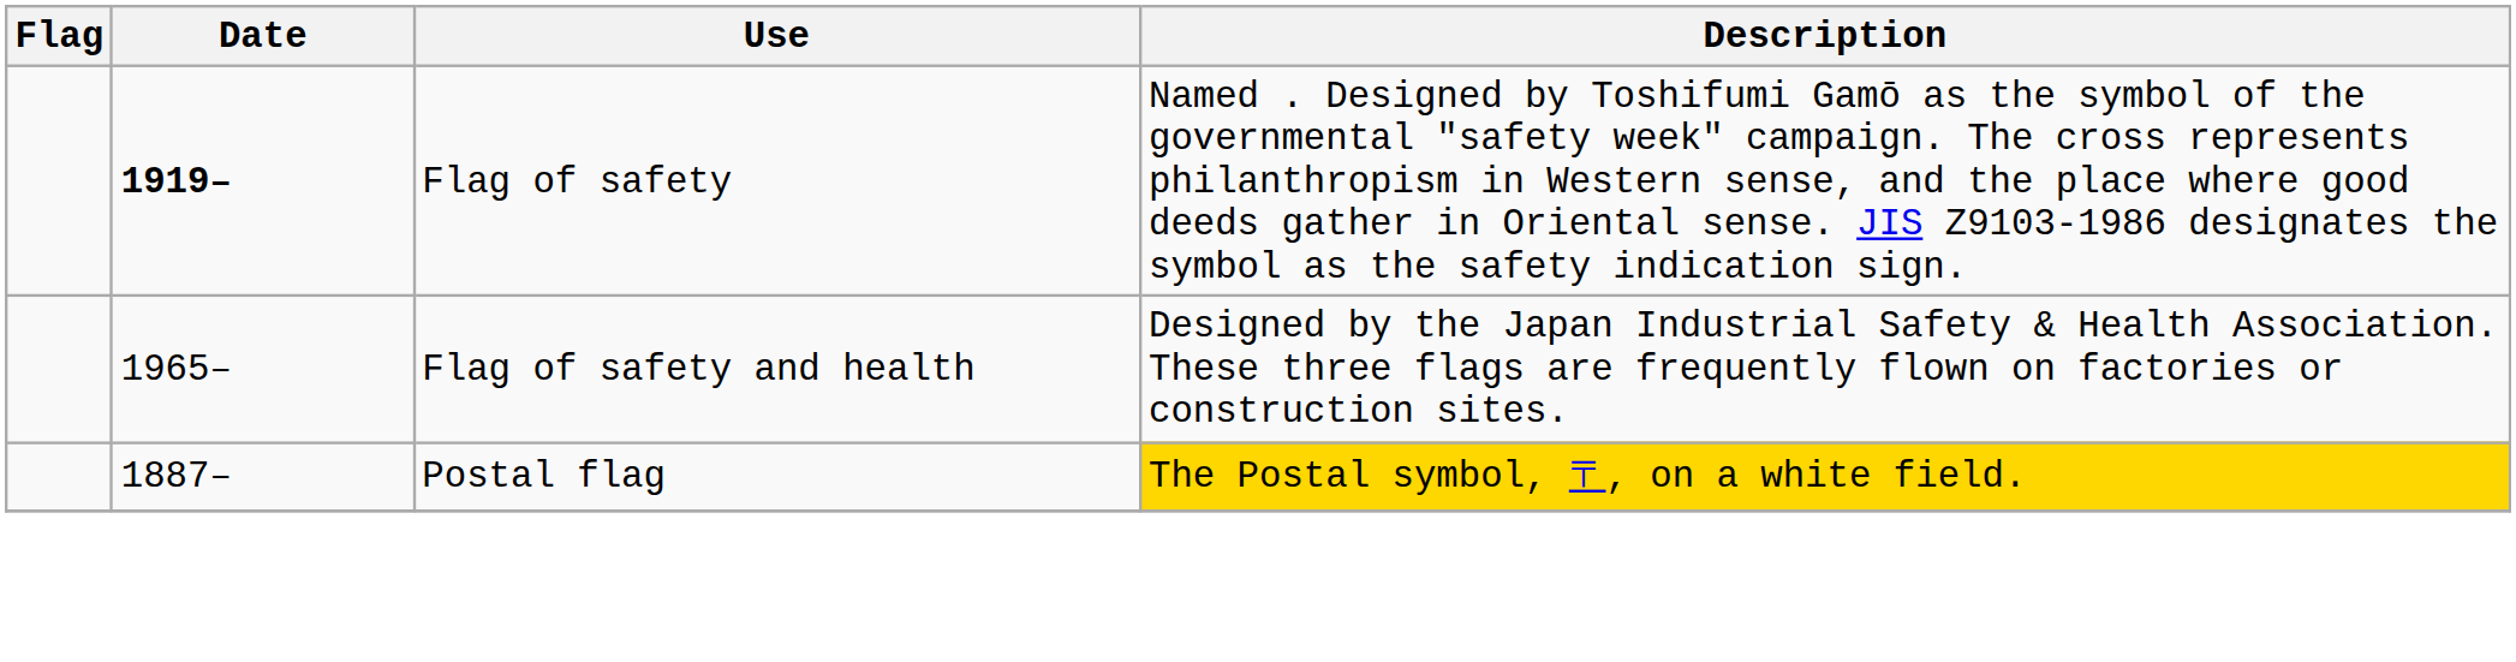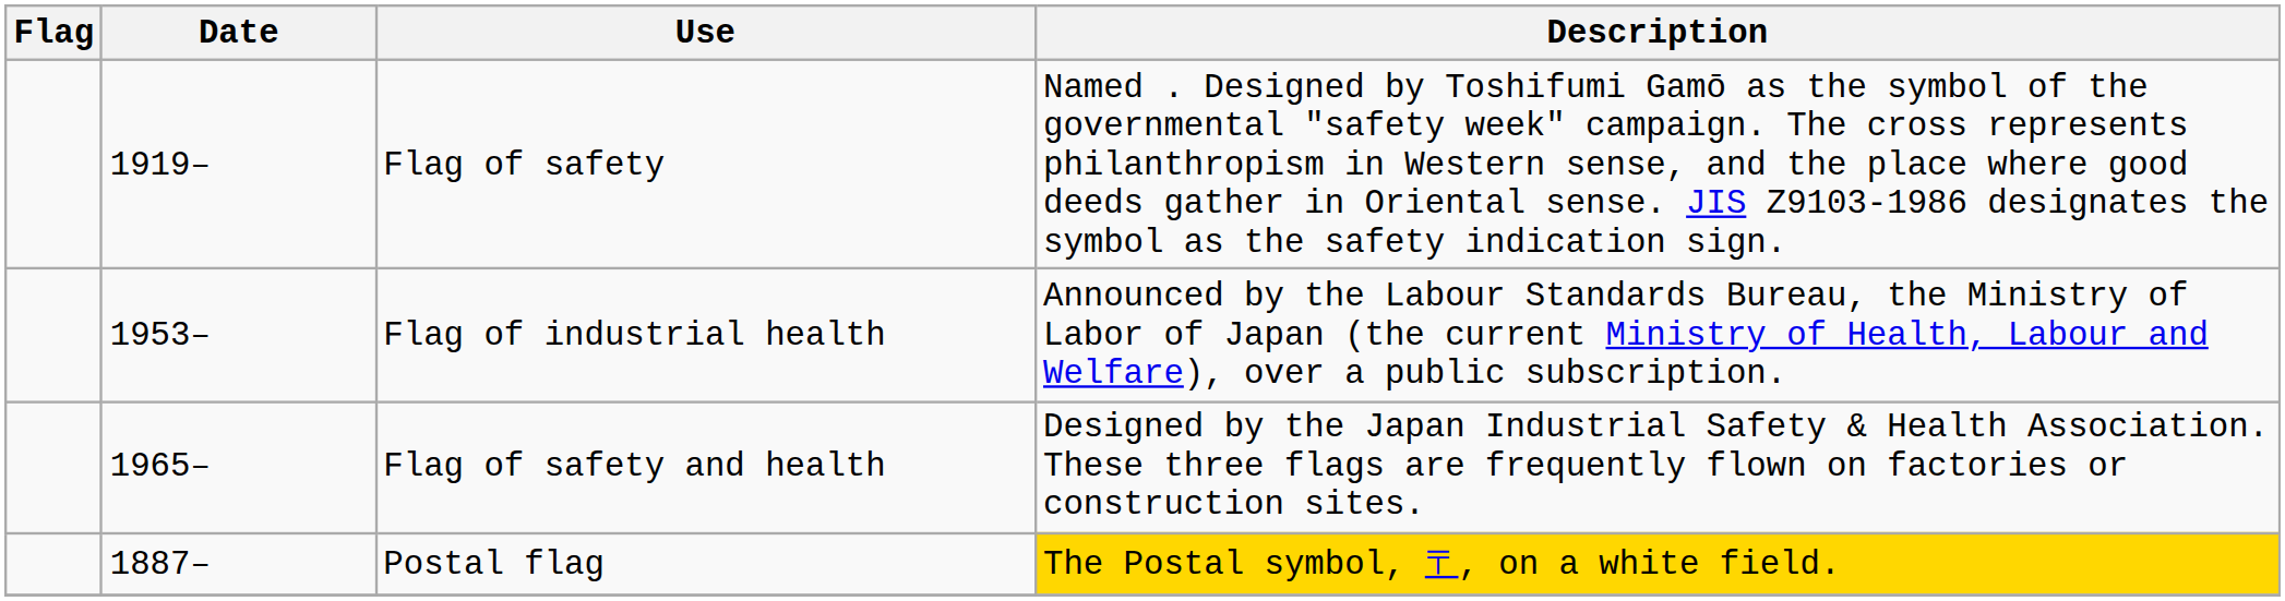 <table class="wikitable" width="100%">
 <tr>
 <th>Flag</th>
 <th style="width:100px;">Date</th>
 <th style="width:250px;">Use</th>
 <th style="min-width:250px;">Description</th>
 </tr>
 <tr>
 <td></td>
-<td><strong>1919–</strong></td>
+<td>1919–</td>
 <td>Flag of safety</td>
 <td>Named . Designed by Toshifumi Gamō as the symbol of the governmental "safety week" campaign. The cross represents philanthropism in Western sense, and the place where good deeds gather in Oriental sense. <a href='#'>JIS</a> Z9103-1986 designates the symbol as the safety indication sign.</td>
+</tr>
+<tr>
+<td></td>
+<td>1953–</td>
+<td>Flag of industrial health</td>
+<td>Announced by the Labour Standards Bureau, the Ministry of Labor of Japan (the current <a href='#'>Ministry of Health, Labour and Welfare</a>), over a public subscription.</td>
 </tr>
 <tr>
 <td></td>
 <td>1965–</td>
 <td>Flag of safety and health</td>
 <td>Designed by the Japan Industrial Safety & Health Association. These three flags are frequently flown on factories or construction sites.</td>
 </tr>
 <tr>
 <td></td>
 <td>1887–</td>
 <td>Postal flag</td>
 <td style="background: gold;">The Postal symbol, <a href='#'>〒</a>, on a white field.</td>
 </tr>
 <tr>
 </tr>
 </table>
